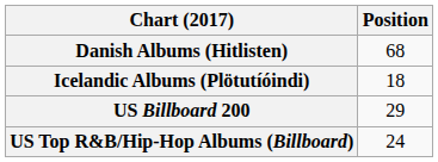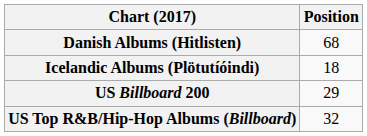 <table class="wikitable sortable plainrowheaders" style="text-align:center">
 <tr>
 <th scope="col">Chart (2017)</th>
 <th scope="col">Position</th>
 </tr>
 <tr>
 <th scope="row">Danish Albums (Hitlisten)</th>
 <td>68</td>
 </tr>
 <tr>
 <th scope="row">Icelandic Albums (Plötutíóindi)</th>
 <td>18</td>
 </tr>
 <tr>
 <th scope="row">US <em>Billboard</em> 200</th>
 <td>29</td>
 </tr>
 <tr>
 <th scope="row">US Top R&B/Hip-Hop Albums (<em>Billboard</em>)</th>
-<td>24</td>
+<td>32</td>
 </tr>
 </table>
